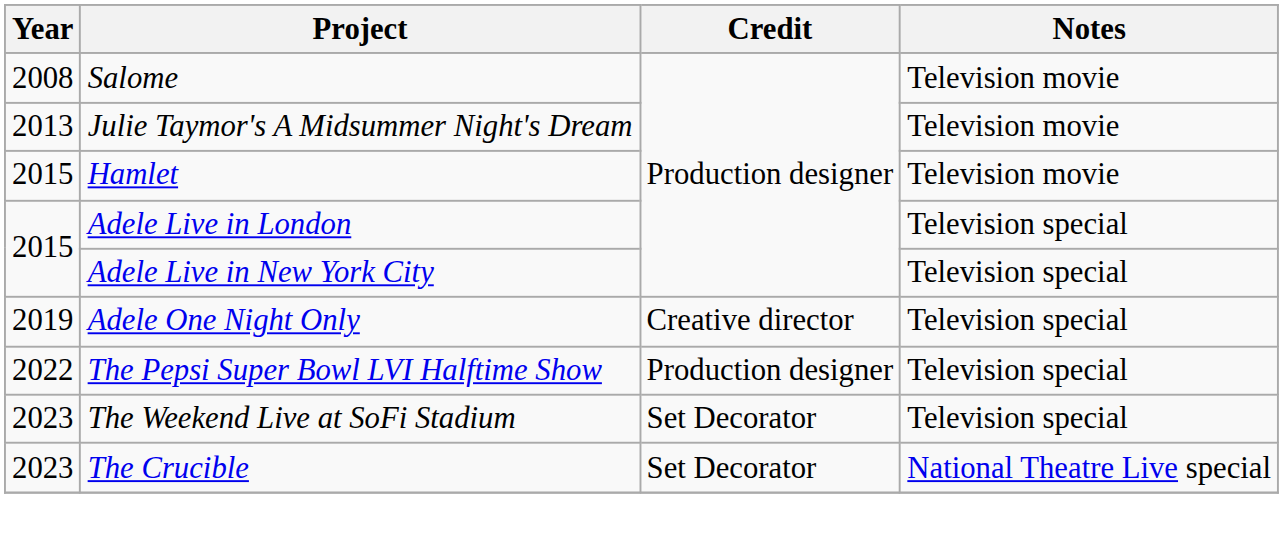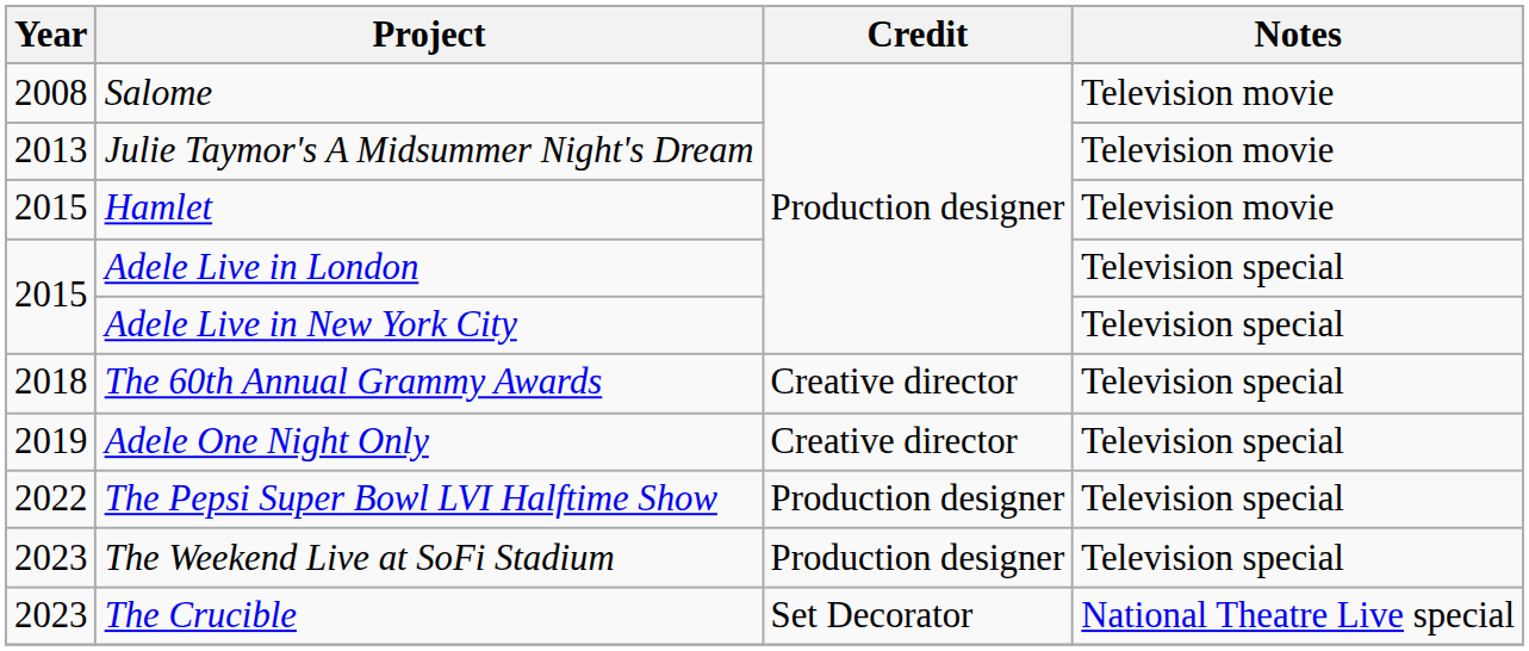 <table class = "wikitable unsortable">
 <tr>
 <th>Year</th>
 <th>Project</th>
 <th>Credit</th>
 <th>Notes</th>
 </tr>
 <tr>
 <td>2008</td>
 <td><em>Salome</em></td>
 <td rowspan=5>Production designer</td>
 <td>Television movie</td>
 </tr>
 <tr>
 <td>2013</td>
 <td><em>Julie Taymor's A Midsummer Night's Dream</em></td>
 <td>Television movie</td>
 </tr>
 <tr>
 <td>2015</td>
 <td><em><a href='#'>Hamlet</a></em></td>
 <td>Television movie</td>
 </tr>
 <tr>
 <td rowspan=2>2015</td>
 <td><em><a href='#'>Adele Live in London</a></em></td>
 <td>Television special</td>
 </tr>
 <tr>
 <td><em><a href='#'>Adele Live in New York City</a></em></td>
 <td>Television special</td>
 </tr>
 <tr>
+<td>2018</td>
+<td><em><a href='#'>The 60th Annual Grammy Awards</a></em></td>
+<td>Creative director</td>
+<td>Television special</td>
+</tr>
+<tr>
 <td>2019</td>
 <td><em><a href='#'>Adele One Night Only</a></em></td>
 <td>Creative director</td>
 <td>Television special</td>
 </tr>
 <tr>
 <td>2022</td>
 <td><em><a href='#'>The Pepsi Super Bowl LVI Halftime Show</a></em></td>
 <td>Production designer</td>
 <td>Television special</td>
 </tr>
 <tr>
 <td>2023</td>
 <td><em>The Weekend Live at SoFi Stadium</em></td>
-<td>Set Decorator</td>
+<td>Production designer</td>
 <td>Television special</td>
 </tr>
 <tr>
 <td>2023</td>
 <td><em><a href='#'>The Crucible</a></em></td>
 <td>Set Decorator</td>
 <td><a href='#'>National Theatre Live</a> special</td>
 </tr>
 <tr>
 </tr>
 </table>
